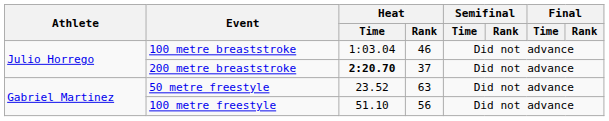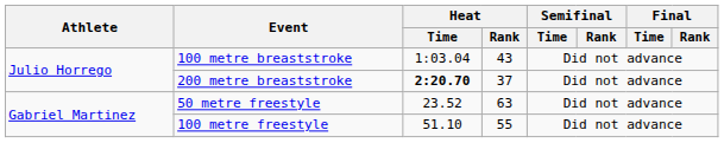 <table class="wikitable" style="text-align:center; font-size:90%; width:50%;">
 <tr>
 <th rowspan="2">Athlete</th>
 <th rowspan="2">Event</th>
 <th colspan="2">Heat</th>
 <th colspan="2">Semifinal</th>
 <th colspan="2">Final</th>
 </tr>
 <tr style="font-size:95%">
 <th>Time</th>
 <th>Rank</th>
 <th>Time</th>
 <th>Rank</th>
 <th>Time</th>
 <th>Rank</th>
 </tr>
 <tr>
 <td align=left rowspan=2><a href='#'>Julio Horrego</a></td>
 <td align=left><a href='#'>100 metre breaststroke</a></td>
 <td>1:03.04</td>
-<td>46</td>
+<td>43</td>
 <td colspan=4>Did not advance</td>
 </tr>
 <tr>
 <td align=left><a href='#'>200 metre breaststroke</a></td>
 <td><strong>2:20.70</strong></td>
 <td>37</td>
 <td colspan=4>Did not advance</td>
 </tr>
 <tr>
 <td align=left rowspan=2><a href='#'>Gabriel Martinez</a></td>
 <td align=left><a href='#'>50 metre freestyle</a></td>
 <td>23.52</td>
 <td>63</td>
 <td colspan=4>Did not advance</td>
 </tr>
 <tr>
 <td align=left><a href='#'>100 metre freestyle</a></td>
 <td>51.10</td>
-<td>56</td>
+<td>55</td>
 <td colspan=4>Did not advance</td>
 </tr>
 </table>
